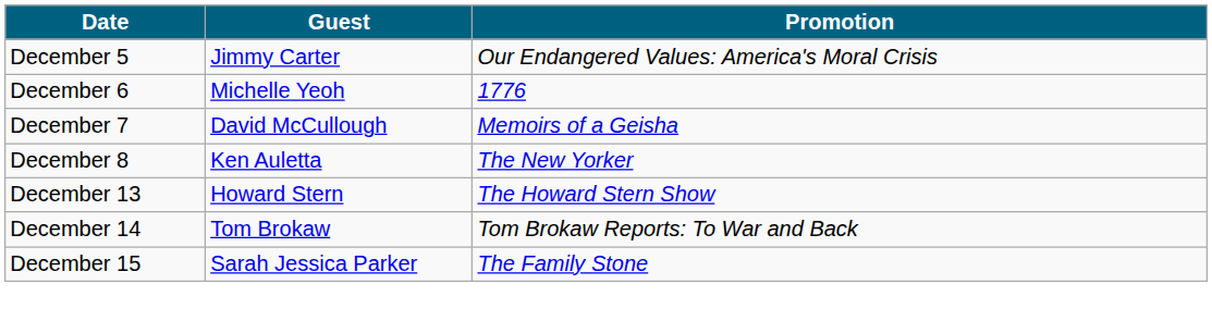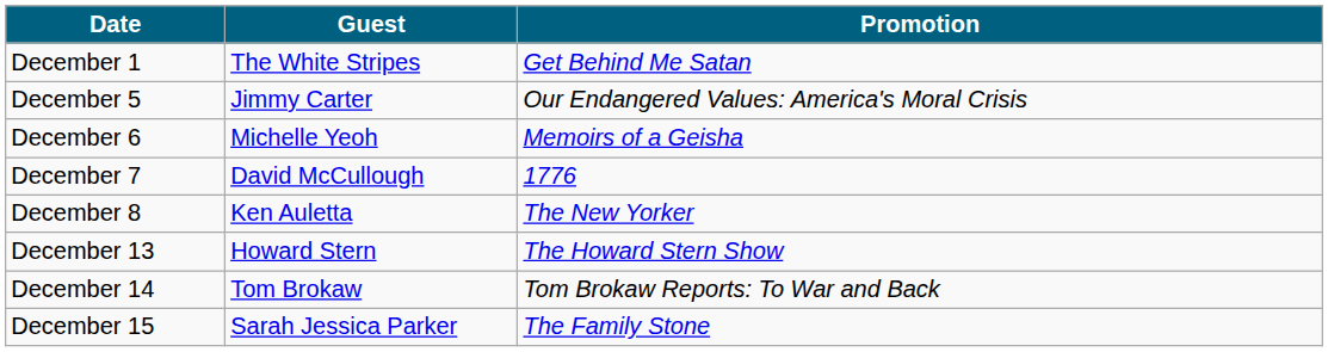 <table class="wikitable" width="100%">
 <tr bgcolor="#CCCCCC">
 <th width="15%" style="background:#006080; color:#FFFFFF">Date</th>
 <th width="20%" style="background:#006080; color:#FFFFFF">Guest</th>
 <th width="55%" style="background:#006080; color:#FFFFFF">Promotion</th>
+</tr>
+<tr>
+<td>December 1</td>
+<td><a href='#'>The White Stripes</a></td>
+<td><em><a href='#'>Get Behind Me Satan</a></em></td>
 </tr>
 <tr>
 <td>December 5</td>
 <td><a href='#'>Jimmy Carter</a></td>
 <td><em>Our Endangered Values: America's Moral Crisis</em></td>
 </tr>
 <tr>
 <td>December 6</td>
 <td><a href='#'>Michelle Yeoh</a></td>
-<td><em><a href='#'>1776</a></em></td>
+<td><em><a href='#'>Memoirs of a Geisha</a></em></td>
 </tr>
 <tr>
 <td>December 7</td>
 <td><a href='#'>David McCullough</a></td>
-<td><em><a href='#'>Memoirs of a Geisha</a></em></td>
+<td><em><a href='#'>1776</a></em></td>
 </tr>
 <tr>
 <td>December 8</td>
 <td><a href='#'>Ken Auletta</a></td>
 <td><em><a href='#'>The New Yorker</a></em></td>
 </tr>
 <tr>
 <td>December 13</td>
 <td><a href='#'>Howard Stern</a></td>
 <td><em><a href='#'>The Howard Stern Show</a></em></td>
 </tr>
 <tr>
 <td>December 14</td>
 <td><a href='#'>Tom Brokaw</a></td>
 <td><em>Tom Brokaw Reports: To War and Back</em></td>
 </tr>
 <tr>
 <td>December 15</td>
 <td><a href='#'>Sarah Jessica Parker</a></td>
 <td><em><a href='#'>The Family Stone</a></em></td>
 </tr>
 </table>
